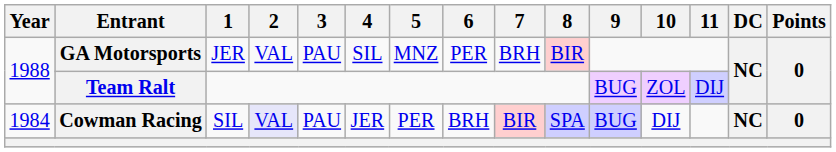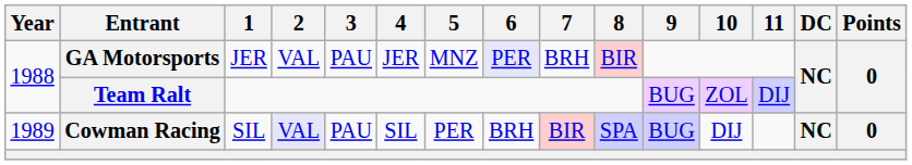 <table class="wikitable" style="text-align:center; font-size:85%">
 <tr>
 <th>Year</th>
 <th>Entrant</th>
 <th>1</th>
 <th>2</th>
 <th>3</th>
 <th>4</th>
 <th>5</th>
 <th>6</th>
 <th>7</th>
 <th>8</th>
 <th>9</th>
 <th>10</th>
 <th>11</th>
 <th>DC</th>
 <th>Points</th>
 </tr>
 <tr>
 <td rowspan="2"><a href='#'>1988</a></td>
 <th nowrap>GA Motorsports</th>
 <td><a href='#'>JER</a></td>
 <td><a href='#'>VAL</a></td>
 <td><a href='#'>PAU</a></td>
-<td><a href='#'>SIL</a></td>
+<td><a href='#'>JER</a></td>
 <td><a href='#'>MNZ</a></td>
-<td><a href='#'>PER</a></td>
+<td style="background: lavender;"><a href='#'>PER</a></td>
 <td><a href='#'>BRH</a></td>
 <td style="background:#ffcfcf;"><a href='#'>BIR</a><br></td>
 <td colspan=3></td>
 <th rowspan="2">NC</th>
 <th rowspan="2">0</th>
 </tr>
 <tr>
 <th nowrap><a href='#'>Team Ralt</a></th>
 <td colspan=8></td>
 <td style="background:#EFCFFF;"><a href='#'>BUG</a><br></td>
 <td style="background:#EFCFFF;"><a href='#'>ZOL</a><br></td>
 <td style="background:#CFCFFF;"><a href='#'>DIJ</a><br></td>
 </tr>
 <tr>
-<td><a href='#'>1984</a></td>
+<td><a href='#'>1989</a></td>
 <th nowrap>Cowman Racing</th>
 <td><a href='#'>SIL</a></td>
 <td style="background: lavender;"><a href='#'>VAL</a></td>
 <td><a href='#'>PAU</a></td>
-<td><a href='#'>JER</a></td>
+<td><a href='#'>SIL</a></td>
 <td><a href='#'>PER</a></td>
 <td><a href='#'>BRH</a></td>
 <td style="background:#ffcfcf;"><a href='#'>BIR</a><br></td>
 <td style="background:#CFCFFF;"><a href='#'>SPA</a><br></td>
 <td style="background:#CFCFFF;"><a href='#'>BUG</a><br></td>
 <td><a href='#'>DIJ</a></td>
 <td></td>
 <th>NC</th>
 <th>0</th>
 </tr>
 <tr>
 <th colspan="15"></th>
 </tr>
 </table>
